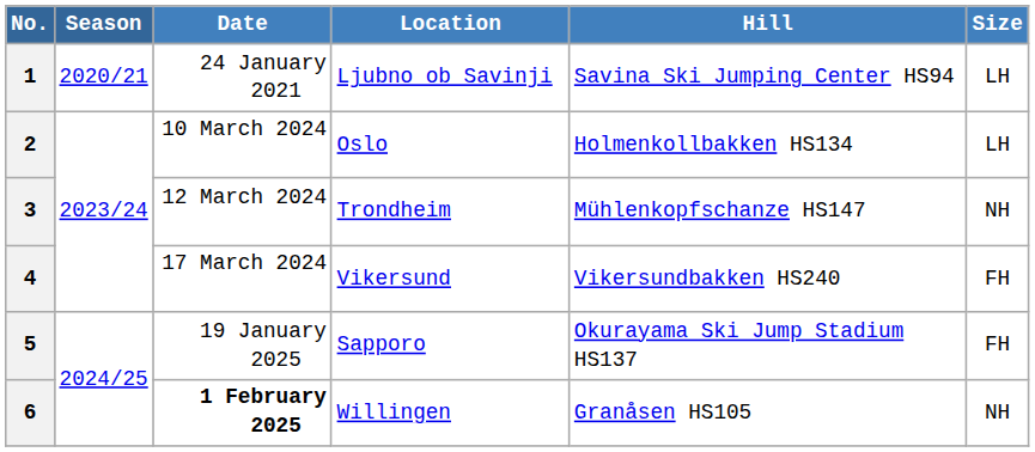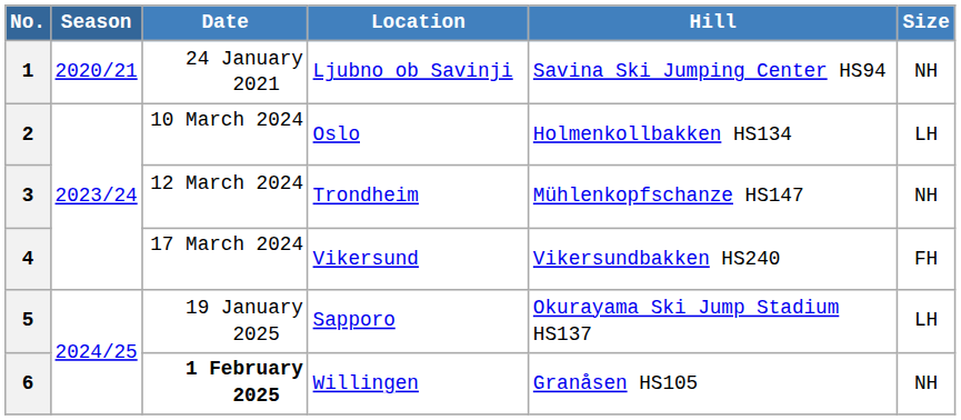 <table class="wikitable sortable" style="font-size:86%; line-height:15px; text-align:left; border:grey solid 1px; border-collapse:collapse; background:#ffffff;">
 <tr style="background:#efefef;">
 <th style="background-color:#369; color:white; width:10px;">No.</th>
 <th style="background-color:#369; color:white;  width:30px;">Season</th>
 <th style="background-color:#4180be; color:white; width:89px;">Date</th>
 <th style="background-color:#4180be; color:white; width:120px;">Location</th>
 <th style="background-color:#4180be; color:white; width:205px;">Hill</th>
 <th style="background-color:#4180be; color:white; width:25px;">Size</th>
 </tr>
 <tr>
 <th scope=row style="text-align:center;">1</th>
 <td align=center><a href='#'>2020/21</a></td>
 <td align=right>24 January 2021  </td>
 <td> <a href='#'>Ljubno ob Savinji</a></td>
 <td><a href='#'>Savina Ski Jumping Center</a> HS94</td>
-<td align="center">LH</td>
+<td align=center>NH</td>
 </tr>
 <tr>
 <th scope="row" style="text-align:center;">2</th>
 <td rowspan="3" align="center"><a href='#'>2023/24</a></td>
 <td align="right">10 March 2024  </td>
 <td> <a href='#'>Oslo</a></td>
 <td><a href='#'>Holmenkollbakken</a> HS134</td>
 <td align="center">LH</td>
 </tr>
 <tr>
 <th scope=row scope="row" style="text-align:center;">3</th>
 <td align=right>12 March 2024  </td>
 <td> <a href='#'>Trondheim</a></td>
 <td><a href='#'>Mühlenkopfschanze</a> HS147</td>
 <td align=center>NH</td>
 </tr>
 <tr>
 <th scope=row scope="row" style="text-align:center;">4</th>
 <td align=right>17 March 2024  </td>
 <td> <a href='#'>Vikersund</a></td>
 <td><a href='#'>Vikersundbakken</a> HS240</td>
 <td align=center>FH</td>
 </tr>
 <tr>
 <th scope=row style="text-align:center;">5</th>
 <td align=center rowspan=2><a href='#'>2024/25</a></td>
 <td align=right>19 January 2025  </td>
 <td> <a href='#'>Sapporo</a></td>
 <td><a href='#'>Okurayama Ski Jump Stadium</a> HS137</td>
-<td align=center>FH</td>
+<td align=center>LH</td>
 </tr>
 <tr>
 <th scope=row style="text-align:center;">6</th>
 <td align=right><strong>1 February 2025  </strong></td>
 <td> <a href='#'>Willingen</a></td>
 <td><a href='#'>Granåsen</a> HS105</td>
 <td align=center>NH</td>
 </tr>
 </table>
